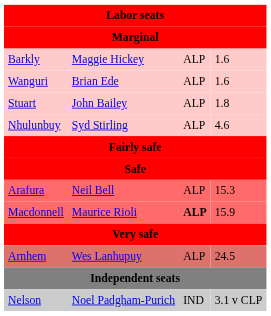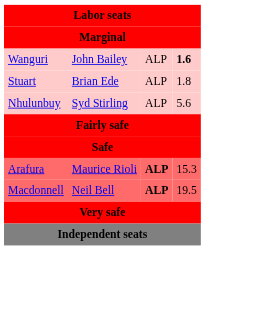 <table class="toccolours" align="left" cellpadding="5" cellspacing="0" style="margin-right: .5em; margin-top: .4em; font-size: 90%; float:left">
 <tr>
 <td colspan="4"  style="text-align:center; background:red;"><span><strong>Labor seats</strong></span></td>
 </tr>
 <tr>
 <td colspan="4"  style="text-align:center; background:red;"><span><strong>Marginal</strong></span></td>
 </tr>
 <tr>
-<td style="text-align:left; background:#ffcaca;"><a href='#'>Barkly</a></td>
-<td style="text-align:left; background:#ffcaca;"><a href='#'>Maggie Hickey</a></td>
+<td style="text-align:left; background:#ffcaca;"><a href='#'>Wanguri</a></td>
+<td style="text-align:left; background:#ffcaca;"><a href='#'>John Bailey</a></td>
 <td style="text-align:left; background:#ffcaca;">ALP</td>
-<td style="text-align:left; background:#ffcaca;">1.6</td>
-</tr>
-<tr>
-<td style="text-align:left; background:#ffcaca;"><a href='#'>Wanguri</a></td>
-<td style="text-align:left; background:#ffcaca;"><a href='#'>Brian Ede</a></td>
-<td style="text-align:left; background:#ffcaca;">ALP</td>
-<td style="text-align:left; background:#ffcaca;">1.6</td>
+<td style="text-align:left; background:#ffcaca;"><strong>1.6</strong></td>
 </tr>
 <tr>
 <td style="text-align:left; background:#ffcaca;"><a href='#'>Stuart</a></td>
-<td style="text-align:left; background:#ffcaca;"><a href='#'>John Bailey</a></td>
+<td style="text-align:left; background:#ffcaca;"><a href='#'>Brian Ede</a></td>
 <td style="text-align:left; background:#ffcaca;">ALP</td>
 <td style="text-align:left; background:#ffcaca;">1.8</td>
 </tr>
 <tr>
 <td style="text-align:left; background:#ffcaca;"><a href='#'>Nhulunbuy</a></td>
 <td style="text-align:left; background:#ffcaca;"><a href='#'>Syd Stirling</a></td>
 <td style="text-align:left; background:#ffcaca;">ALP</td>
-<td style="text-align:left; background:#ffcaca;">4.6</td>
+<td style="text-align:left; background:#ffcaca;">5.6</td>
 </tr>
 <tr>
 <td colspan="4"  style="text-align:center; background:red;"><span><strong>Fairly safe</strong></span></td>
 </tr>
 <tr>
 <td colspan="4"  style="text-align:center; background:red;"><span><strong>Safe</strong></span></td>
 </tr>
 <tr>
 <td style="text-align:left; background:#ff6b6b;"><a href='#'>Arafura</a></td>
-<td style="text-align:left; background:#ff6b6b;"><a href='#'>Neil Bell</a></td>
-<td style="text-align:left; background:#ff6b6b;">ALP</td>
+<td style="text-align:left; background:#ff6b6b;"><a href='#'>Maurice Rioli</a></td>
+<td style="text-align:left; background:#ff6b6b;"><strong>ALP</strong></td>
 <td style="text-align:left; background:#ff6b6b;">15.3</td>
 </tr>
 <tr>
 <td style="text-align:left; background:#ff6b6b;"><a href='#'>Macdonnell</a></td>
-<td style="text-align:left; background:#ff6b6b;"><a href='#'>Maurice Rioli</a></td>
+<td style="text-align:left; background:#ff6b6b;"><a href='#'>Neil Bell</a></td>
 <td style="text-align:left; background:#ff6b6b;"><strong>ALP</strong></td>
-<td style="text-align:left; background:#ff6b6b;">15.9</td>
+<td style="text-align:left; background:#ff6b6b;">19.5</td>
 </tr>
 <tr>
 <td colspan="4"  style="text-align:center; background:red;"><span><strong>Very safe</strong></span></td>
 </tr>
 <tr>
-<td style="text-align:left; background:#df716d;"><a href='#'>Arnhem</a></td>
-<td style="text-align:left; background:#df716d;"><a href='#'>Wes Lanhupuy</a></td>
-<td style="text-align:left; background:#df716d;">ALP</td>
-<td style="text-align:left; background:#df716d;">24.5</td>
-</tr>
-<tr>
 <td colspan="4"  style="text-align:center; background:gray;"><span><strong>Independent seats</strong></span></td>
 </tr>
-<tr>
-<td style="text-align:left; background:#ccc;"><a href='#'>Nelson</a></td>
-<td style="text-align:left; background:#ccc;"><a href='#'>Noel Padgham-Purich</a></td>
-<td style="text-align:left; background:#ccc;">IND</td>
-<td style="text-align:left; background:#ccc;">3.1 v CLP</td>
-</tr>
 </table>
